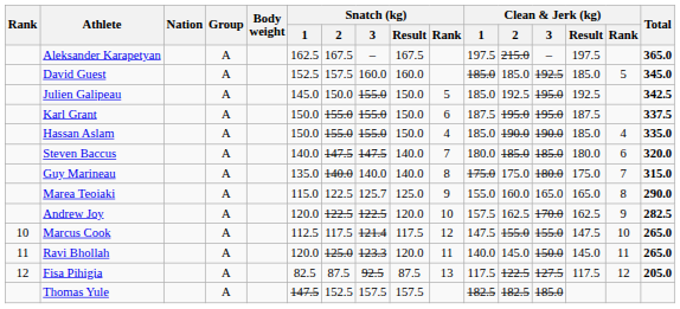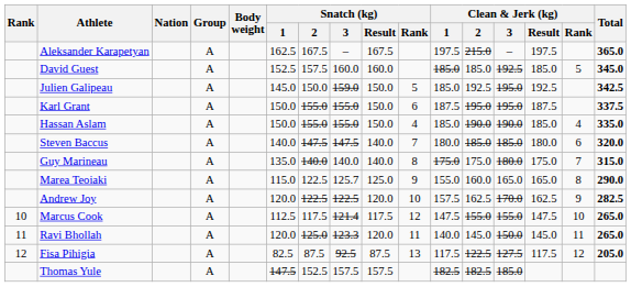 <table class="wikitable sortable" style="text-align:center;">
 <tr>
 <th rowspan=2>Rank</th>
 <th rowspan=2>Athlete</th>
 <th rowspan=2>Nation</th>
 <th rowspan=2>Group</th>
 <th rowspan=2>Body<br>weight</th>
 <th colspan=5>Snatch (kg)</th>
 <th colspan=5>Clean & Jerk (kg)</th>
 <th rowspan=2>Total</th>
 </tr>
 <tr>
 <th>1</th>
 <th>2</th>
 <th>3</th>
 <th>Result</th>
 <th>Rank</th>
 <th>1</th>
 <th>2</th>
 <th>3</th>
 <th>Result</th>
 <th>Rank</th>
 </tr>
 <tr>
 <td></td>
 <td align=left><a href='#'>Aleksander Karapetyan</a></td>
 <td align=left></td>
 <td>A</td>
 <td></td>
 <td>162.5</td>
 <td>167.5</td>
 <td>–</td>
 <td>167.5</td>
 <td></td>
 <td>197.5</td>
 <td><s>215.0</s></td>
 <td>–</td>
 <td>197.5</td>
 <td></td>
 <td><strong>365.0</strong></td>
 </tr>
 <tr>
 <td></td>
 <td align=left><a href='#'>David Guest</a></td>
 <td align=left></td>
 <td>A</td>
 <td></td>
 <td>152.5</td>
 <td>157.5</td>
 <td>160.0</td>
 <td>160.0</td>
 <td></td>
 <td><s>185.0</s></td>
 <td>185.0</td>
 <td><s>192.5</s></td>
 <td>185.0</td>
 <td>5</td>
 <td><strong>345.0</strong></td>
 </tr>
 <tr>
 <td></td>
 <td align=left><a href='#'>Julien Galipeau</a></td>
 <td align=left></td>
 <td>A</td>
 <td></td>
 <td>145.0</td>
 <td>150.0</td>
-<td><s>155.0</s></td>
+<td><s>159.0</s></td>
 <td>150.0</td>
 <td>5</td>
 <td>185.0</td>
 <td>192.5</td>
 <td><s>195.0</s></td>
 <td>192.5</td>
 <td></td>
 <td><strong>342.5</strong></td>
 </tr>
 <tr>
 <td></td>
 <td align=left><a href='#'>Karl Grant</a></td>
 <td align=left></td>
 <td>A</td>
 <td></td>
 <td>150.0</td>
 <td><s>155.0</s></td>
 <td><s>155.0</s></td>
 <td>150.0</td>
 <td>6</td>
 <td>187.5</td>
 <td><s>195.0</s></td>
 <td><s>195.0</s></td>
 <td>187.5</td>
 <td></td>
 <td><strong>337.5</strong></td>
 </tr>
 <tr>
 <td></td>
 <td align=left><a href='#'>Hassan Aslam</a></td>
 <td align=left></td>
 <td>A</td>
 <td></td>
 <td>150.0</td>
 <td><s>155.0</s></td>
 <td><s>155.0</s></td>
 <td>150.0</td>
 <td>4</td>
 <td>185.0</td>
 <td><s>190.0</s></td>
 <td><s>190.0</s></td>
 <td>185.0</td>
 <td>4</td>
 <td><strong>335.0</strong></td>
 </tr>
 <tr>
 <td></td>
 <td align=left><a href='#'>Steven Baccus</a></td>
 <td align=left></td>
 <td>A</td>
 <td></td>
 <td>140.0</td>
 <td><s>147.5</s></td>
 <td><s>147.5</s></td>
 <td>140.0</td>
 <td>7</td>
 <td>180.0</td>
 <td><s>185.0</s></td>
 <td><s>185.0</s></td>
 <td>180.0</td>
 <td>6</td>
 <td><strong>320.0</strong></td>
 </tr>
 <tr>
 <td></td>
 <td align=left><a href='#'>Guy Marineau</a></td>
 <td align=left></td>
 <td>A</td>
 <td></td>
 <td>135.0</td>
 <td><s>140.0</s></td>
 <td>140.0</td>
 <td>140.0</td>
 <td>8</td>
 <td><s>175.0</s></td>
 <td>175.0</td>
 <td><s>180.0</s></td>
 <td>175.0</td>
 <td>7</td>
 <td><strong>315.0</strong></td>
 </tr>
 <tr>
 <td></td>
 <td align=left><a href='#'>Marea Teoiaki</a></td>
 <td align=left></td>
 <td>A</td>
 <td></td>
 <td>115.0</td>
 <td>122.5</td>
 <td>125.7</td>
 <td>125.0</td>
 <td>9</td>
 <td>155.0</td>
 <td>160.0</td>
 <td>165.0</td>
 <td>165.0</td>
 <td>8</td>
 <td><strong>290.0</strong></td>
 </tr>
 <tr>
 <td></td>
 <td align=left><a href='#'>Andrew Joy</a></td>
 <td align=left></td>
 <td>A</td>
 <td></td>
 <td>120.0</td>
 <td><s>122.5</s></td>
 <td><s>122.5</s></td>
 <td>120.0</td>
 <td>10</td>
 <td>157.5</td>
 <td>162.5</td>
 <td><s>170.0</s></td>
 <td>162.5</td>
 <td>9</td>
 <td><strong>282.5</strong></td>
 </tr>
 <tr>
 <td>10</td>
 <td align=left><a href='#'>Marcus Cook</a></td>
 <td align=left></td>
 <td>A</td>
 <td></td>
 <td>112.5</td>
 <td>117.5</td>
 <td><s>121.4</s></td>
 <td>117.5</td>
 <td>12</td>
 <td>147.5</td>
 <td><s>155.0</s></td>
 <td><s>155.0</s></td>
 <td>147.5</td>
 <td>10</td>
 <td><strong>265.0</strong></td>
 </tr>
 <tr>
 <td>11</td>
 <td align=left><a href='#'>Ravi Bhollah</a></td>
 <td align=left></td>
 <td>A</td>
 <td></td>
 <td>120.0</td>
 <td><s>125.0</s></td>
 <td><s>123.3</s></td>
 <td>120.0</td>
 <td>11</td>
 <td>140.0</td>
 <td>145.0</td>
 <td><s>150.0</s></td>
 <td>145.0</td>
 <td>11</td>
 <td><strong>265.0</strong></td>
 </tr>
 <tr>
 <td>12</td>
 <td align=left><a href='#'>Fisa Pihigia</a></td>
 <td align=left></td>
 <td>A</td>
 <td></td>
 <td>82.5</td>
 <td>87.5</td>
 <td><s>92.5</s></td>
 <td>87.5</td>
 <td>13</td>
 <td>117.5</td>
 <td><s>122.5</s></td>
 <td><s>127.5</s></td>
 <td>117.5</td>
 <td>12</td>
 <td><strong>205.0</strong></td>
 </tr>
 <tr>
 <td></td>
 <td align=left><a href='#'>Thomas Yule</a></td>
 <td align=left></td>
 <td>A</td>
 <td></td>
 <td><s>147.5</s></td>
 <td>152.5</td>
 <td>157.5</td>
 <td>157.5</td>
 <td></td>
 <td><s>182.5</s></td>
 <td><s>182.5</s></td>
 <td><s>185.0</s></td>
 <td></td>
 <td></td>
 <td></td>
 </tr>
 </table>
